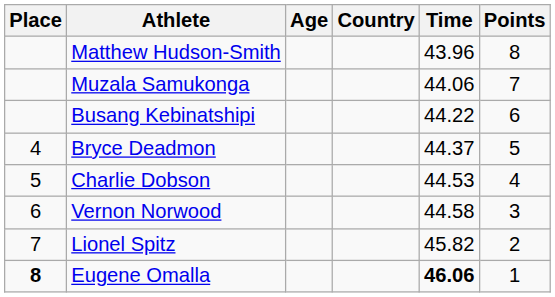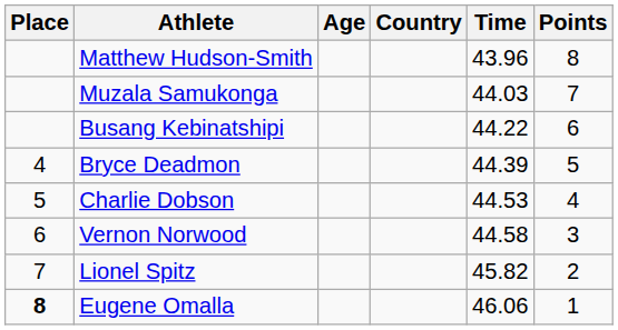 <table class="wikitable mw-datatable sortable">
 <tr>
 <th>Place</th>
 <th>Athlete</th>
 <th>Age</th>
 <th>Country</th>
 <th>Time</th>
 <th>Points</th>
 </tr>
 <tr>
 <td align=center></td>
 <td><a href='#'>Matthew Hudson-Smith</a></td>
 <td></td>
 <td></td>
 <td>43.96</td>
 <td align=center>8</td>
 </tr>
 <tr>
 <td align=center></td>
 <td><a href='#'>Muzala Samukonga</a></td>
 <td></td>
 <td></td>
-<td>44.06</td>
+<td>44.03</td>
 <td align=center>7</td>
 </tr>
 <tr>
 <td align=center></td>
 <td><a href='#'>Busang Kebinatshipi</a></td>
 <td></td>
 <td></td>
 <td>44.22</td>
 <td align=center>6</td>
 </tr>
 <tr>
 <td align=center>4</td>
 <td><a href='#'>Bryce Deadmon</a></td>
 <td></td>
 <td></td>
-<td>44.37</td>
+<td>44.39</td>
 <td align=center>5</td>
 </tr>
 <tr>
 <td align=center>5</td>
 <td><a href='#'>Charlie Dobson</a></td>
 <td></td>
 <td></td>
 <td>44.53</td>
 <td align=center>4</td>
 </tr>
 <tr>
 <td align=center>6</td>
 <td><a href='#'>Vernon Norwood</a></td>
 <td></td>
 <td></td>
 <td>44.58</td>
 <td align=center>3</td>
 </tr>
 <tr>
 <td align=center>7</td>
 <td><a href='#'>Lionel Spitz</a></td>
 <td></td>
 <td></td>
 <td>45.82</td>
 <td align=center>2</td>
 </tr>
 <tr>
 <td align=center><strong>8</strong></td>
 <td><a href='#'>Eugene Omalla</a></td>
 <td></td>
 <td></td>
-<td><strong>46.06</strong></td>
+<td>46.06</td>
 <td align=center>1</td>
 </tr>
 </table>
